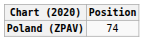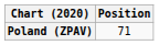 <table class="wikitable plainrowheaders" style="text-align:center">
 <tr>
 <th scope="col">Chart (2020)</th>
 <th scope="col">Position</th>
 </tr>
 <tr>
 <th scope="row">Poland (ZPAV)</th>
-<td>74</td>
+<td>71</td>
 </tr>
 </table>
